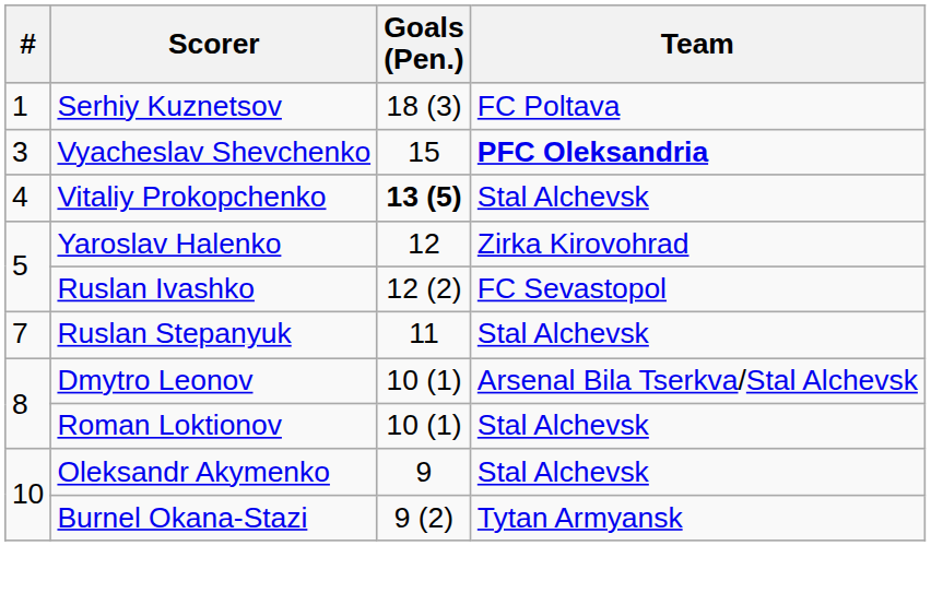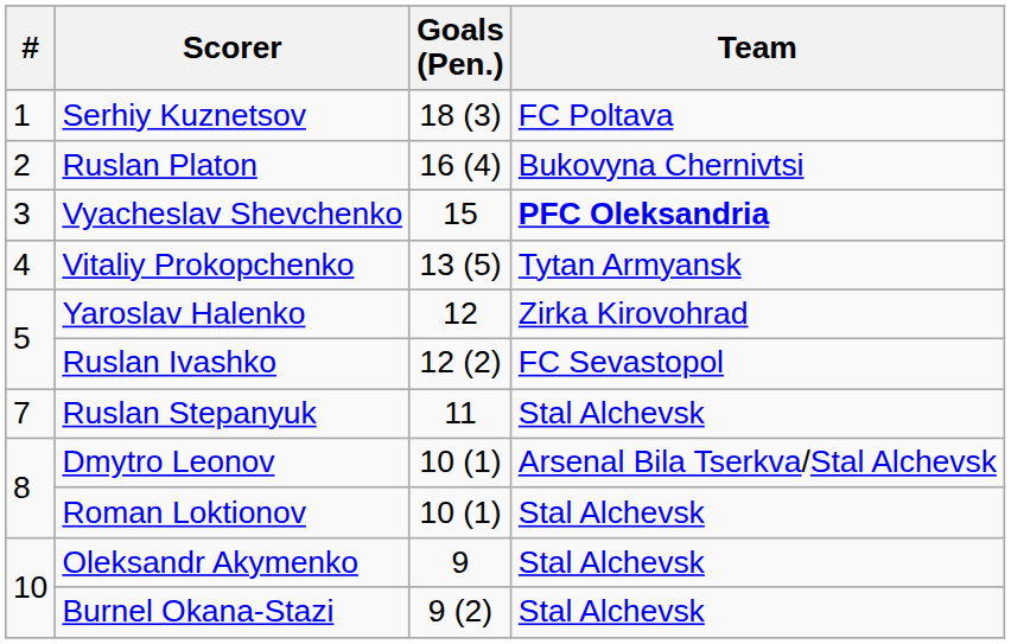 <table class="wikitable">
 <tr>
 <th>#</th>
 <th>Scorer</th>
 <th>Goals<br>(Pen.)</th>
 <th>Team</th>
 </tr>
 <tr>
 <td>1</td>
 <td> <a href='#'>Serhiy Kuznetsov</a></td>
 <td align=center>18 (3)</td>
 <td><a href='#'>FC Poltava</a></td>
 </tr>
 <tr>
+<td>2</td>
+<td> <a href='#'>Ruslan Platon</a></td>
+<td align=center>16 (4)</td>
+<td><a href='#'>Bukovyna Chernivtsi</a></td>
+</tr>
+<tr>
 <td>3</td>
 <td> <a href='#'>Vyacheslav Shevchenko</a></td>
 <td align=center>15</td>
 <td><strong><a href='#'>PFC Oleksandria</a></strong></td>
 </tr>
 <tr>
 <td>4</td>
 <td> <a href='#'>Vitaliy Prokopchenko</a></td>
-<td align=center><strong>13 (5)</strong></td>
-<td><a href='#'>Stal Alchevsk</a></td>
+<td align=center>13 (5)</td>
+<td><a href='#'>Tytan Armyansk</a></td>
 </tr>
 <tr>
 <td rowspan="2">5</td>
 <td> <a href='#'>Yaroslav Halenko</a></td>
 <td align=center>12</td>
 <td><a href='#'>Zirka Kirovohrad</a></td>
 </tr>
 <tr>
 <td> <a href='#'>Ruslan Ivashko</a></td>
 <td align=center>12 (2)</td>
 <td><a href='#'>FC Sevastopol</a></td>
 </tr>
 <tr>
 <td>7</td>
 <td> <a href='#'>Ruslan Stepanyuk</a></td>
 <td align=center>11</td>
 <td><a href='#'>Stal Alchevsk</a></td>
 </tr>
 <tr>
 <td rowspan="2">8</td>
 <td> <a href='#'>Dmytro Leonov</a></td>
 <td align=center>10 (1)</td>
 <td><a href='#'>Arsenal Bila Tserkva</a>/<a href='#'>Stal Alchevsk</a></td>
 </tr>
 <tr>
 <td> <a href='#'>Roman Loktionov</a></td>
 <td align=center>10 (1)</td>
 <td><a href='#'>Stal Alchevsk</a></td>
 </tr>
 <tr>
 <td rowspan="2">10</td>
 <td> <a href='#'>Oleksandr Akymenko</a></td>
 <td align=center>9</td>
 <td><a href='#'>Stal Alchevsk</a></td>
 </tr>
 <tr>
 <td> <a href='#'>Burnel Okana-Stazi</a></td>
 <td align=center>9 (2)</td>
-<td><a href='#'>Tytan Armyansk</a></td>
+<td><a href='#'>Stal Alchevsk</a></td>
 </tr>
 </table>
